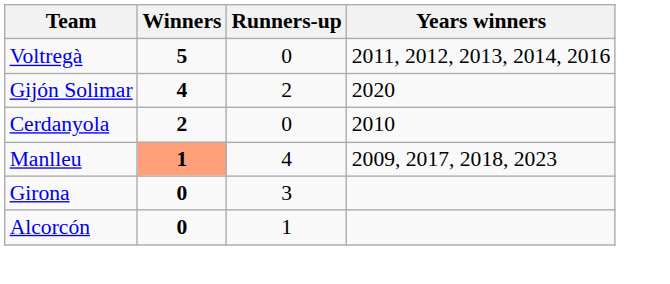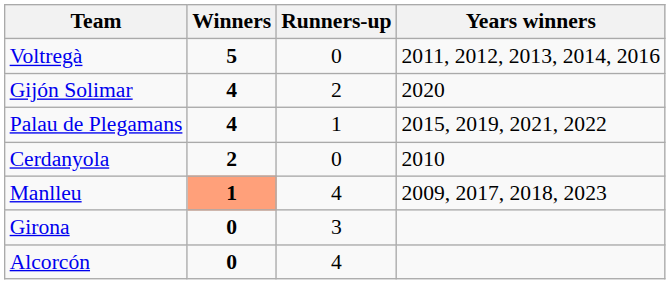 <table class="wikitable" style="text-align:center">
 <tr>
 <th>Team</th>
 <th>Winners</th>
 <th>Runners-up</th>
 <th>Years winners</th>
 </tr>
 <tr>
 <td align=left><a href='#'>Voltregà</a></td>
 <td><strong>5</strong></td>
 <td>0</td>
 <td align=left>2011, 2012, 2013, 2014, 2016</td>
 </tr>
 <tr>
 <td align=left><a href='#'>Gijón Solimar</a></td>
 <td><strong>4</strong></td>
 <td>2</td>
 <td align=left>2020</td>
+</tr>
+<tr>
+<td align=left><a href='#'>Palau de Plegamans</a></td>
+<td><strong>4</strong></td>
+<td>1</td>
+<td align=left>2015, 2019, 2021, 2022</td>
 </tr>
 <tr>
 <td align=left><a href='#'>Cerdanyola</a></td>
 <td><strong>2</strong></td>
 <td>0</td>
 <td align=left>2010</td>
 </tr>
 <tr>
 <td align=left><a href='#'>Manlleu</a></td>
 <td style="background: lightsalmon;"><strong>1</strong></td>
 <td>4</td>
 <td align=left>2009, 2017, 2018, 2023</td>
 </tr>
 <tr>
 <td align=left><a href='#'>Girona</a></td>
 <td><strong>0</strong></td>
 <td>3</td>
 <td></td>
 </tr>
 <tr>
 <td align=left><a href='#'>Alcorcón</a></td>
 <td><strong>0</strong></td>
-<td>1</td>
+<td>4</td>
 <td></td>
 </tr>
 </table>
